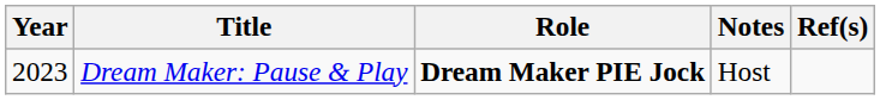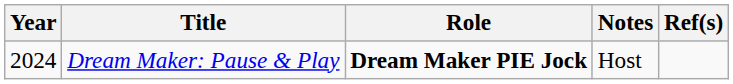 <table class="wikitable plainrowheaders sortable">
 <tr>
 <th scope="col">Year</th>
 <th scope="col">Title</th>
 <th scope="col">Role</th>
 <th>Notes</th>
 <th>Ref(s)</th>
 </tr>
 <tr>
-<td>2023</td>
+<td>2024</td>
 <td><em><a href='#'>Dream Maker: Pause & Play</a></em></td>
 <td><strong>Dream Maker PIE Jock</strong></td>
 <td>Host</td>
 <td></td>
 </tr>
 </table>
